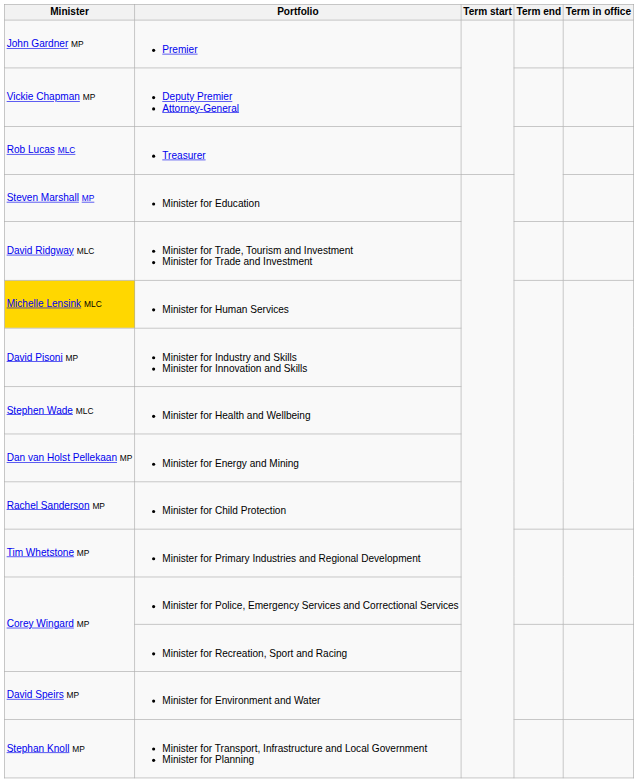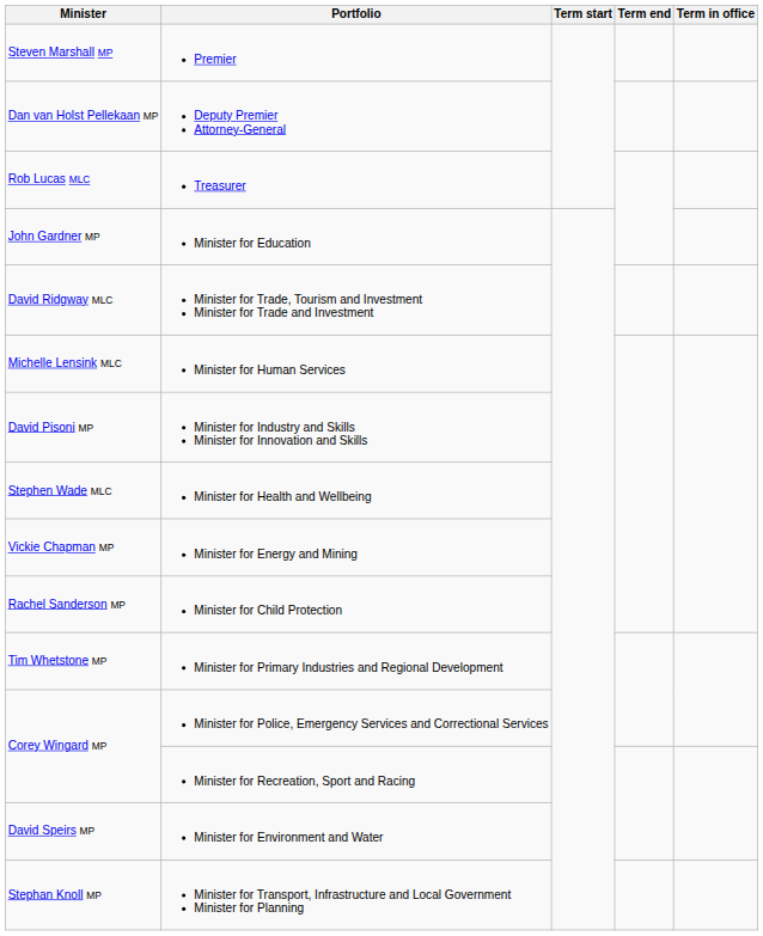 <table class="wikitable sortable">
 <tr>
 <th>Minister</th>
 <th>Portfolio</th>
 <th>Term start</th>
 <th>Term end</th>
 <th>Term in office</th>
 </tr>
 <tr>
-<td><a href='#'>John Gardner</a> <small>MP</small></td>
+<td><a href='#'>Steven Marshall</a> <small><a href='#'>MP</a></small></td>
 <td><br><ul><li><a href='#'>Premier</a></li></ul></td>
 <td rowspan=3 align=center></td>
 <td align=center></td>
 <td align=center></td>
 </tr>
 <tr>
-<td><a href='#'>Vickie Chapman</a> <small>MP</small></td>
+<td><a href='#'>Dan van Holst Pellekaan</a> <small>MP</small></td>
 <td><br><ul><li><a href='#'>Deputy Premier</a></li><li><a href='#'>Attorney-General</a></li></ul></td>
 <td align=center></td>
 <td align=center></td>
 </tr>
 <tr>
 <td><a href='#'>Rob Lucas</a> <small><a href='#'>MLC</a></small></td>
 <td><br><ul><li><a href='#'>Treasurer</a></li></ul></td>
 <td rowspan=2 align=center></td>
 <td align=center></td>
 </tr>
 <tr>
-<td><a href='#'>Steven Marshall</a> <small><a href='#'>MP</a></small></td>
+<td><a href='#'>John Gardner</a> <small>MP</small></td>
 <td><br><ul><li>Minister for Education</li></ul></td>
 <td rowspan=12 align=center></td>
 <td align=center></td>
 </tr>
 <tr>
 <td><a href='#'>David Ridgway</a> <small>MLC</small></td>
 <td><br><ul><li>Minister for Trade, Tourism and Investment </li><li>Minister for Trade and Investment </li></ul></td>
 <td align=center></td>
 <td align=center></td>
 </tr>
 <tr>
-<td style="background: gold;"><a href='#'>Michelle Lensink</a> <small>MLC</small></td>
+<td><a href='#'>Michelle Lensink</a> <small>MLC</small></td>
 <td><br><ul><li>Minister for Human Services</li></ul></td>
 <td rowspan=5 align=center></td>
 <td rowspan=5 align=center></td>
 </tr>
 <tr>
 <td><a href='#'>David Pisoni</a> <small>MP</small></td>
 <td><br><ul><li>Minister for Industry and Skills </li><li>Minister for Innovation and Skills </li></ul></td>
 </tr>
 <tr>
 <td><a href='#'>Stephen Wade</a> <small>MLC</small></td>
 <td><br><ul><li>Minister for Health and Wellbeing</li></ul></td>
 </tr>
 <tr>
-<td><a href='#'>Dan van Holst Pellekaan</a> <small>MP</small></td>
+<td><a href='#'>Vickie Chapman</a> <small>MP</small></td>
 <td><br><ul><li>Minister for Energy and Mining</li></ul></td>
 </tr>
 <tr>
 <td><a href='#'>Rachel Sanderson</a> <small>MP</small></td>
 <td><br><ul><li>Minister for Child Protection</li></ul></td>
 </tr>
 <tr>
 <td><a href='#'>Tim Whetstone</a> <small>MP</small></td>
 <td><br><ul><li>Minister for Primary Industries and Regional Development</li></ul></td>
 <td rowspan=2 align=center></td>
 <td rowspan=2 align=center></td>
 </tr>
 <tr>
 <td rowspan=2><a href='#'>Corey Wingard</a> <small>MP</small></td>
 <td><br><ul><li>Minister for Police, Emergency Services and Correctional Services</li></ul></td>
 </tr>
 <tr>
 <td><br><ul><li>Minister for Recreation, Sport and Racing</li></ul></td>
 <td rowspan=2 align=center></td>
 <td rowspan=2 align=center></td>
 </tr>
 <tr>
 <td><a href='#'>David Speirs</a> <small>MP</small></td>
 <td><br><ul><li>Minister for Environment and Water</li></ul></td>
 </tr>
 <tr>
 <td><a href='#'>Stephan Knoll</a> <small>MP</small></td>
 <td><br><ul><li>Minister for Transport, Infrastructure and Local Government</li><li>Minister for Planning</li></ul></td>
 <td align=center></td>
 <td align=center></td>
 </tr>
 </table>
